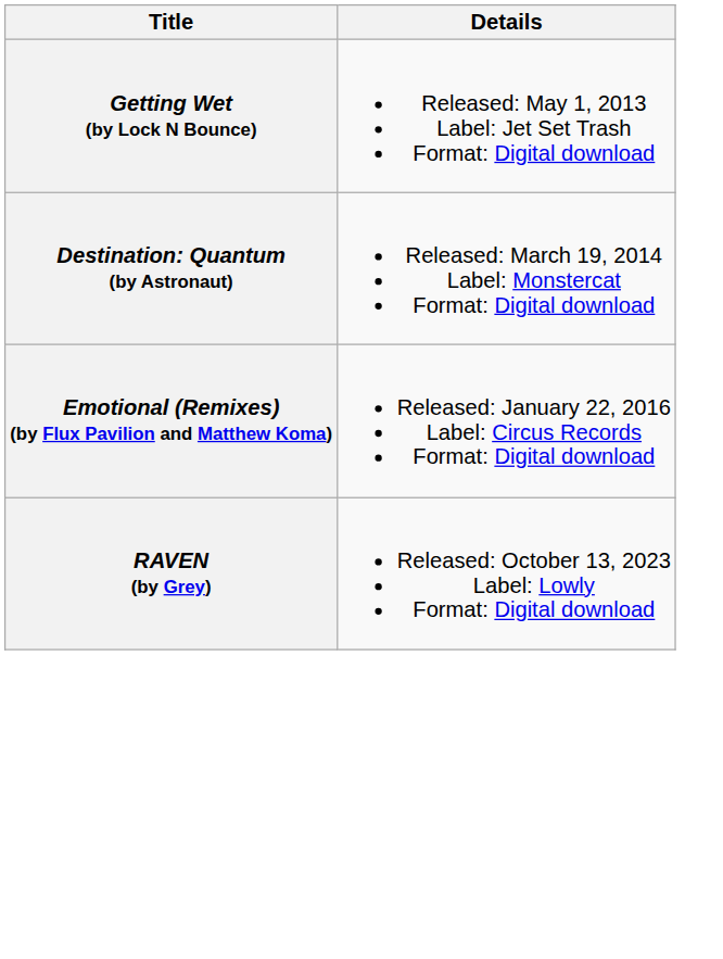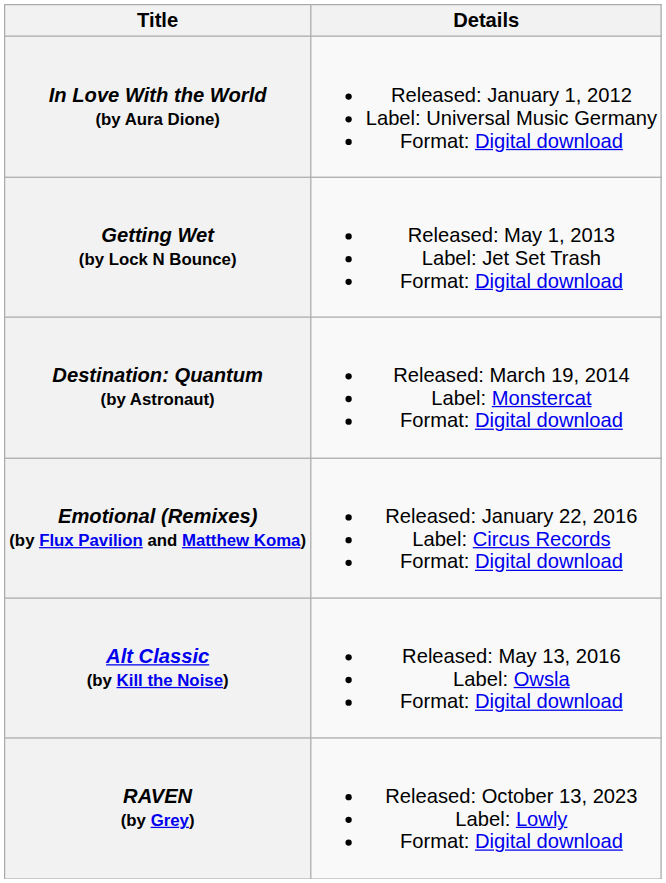 <table class="wikitable plainrowheaders" style="text-align:center;">
 <tr>
 <th scope="col">Title</th>
 <th scope="col">Details</th>
+</tr>
+<tr>
+<th scope="row"><em>In Love With the World</em><br><small>(by Aura Dione)</small></th>
+<td><br><ul><li>Released: January 1, 2012</li><li>Label: Universal Music Germany</li><li>Format: <a href='#'>Digital download</a></li></ul></td>
 </tr>
 <tr>
 <th scope="row"><em>Getting Wet</em><br><small>(by Lock N Bounce)</small></th>
 <td><br><ul><li>Released: May 1, 2013</li><li>Label: Jet Set Trash</li><li>Format: <a href='#'>Digital download</a></li></ul></td>
 </tr>
 <tr>
 <th scope="row"><em>Destination: Quantum</em><br><small>(by Astronaut)</small></th>
 <td><br><ul><li>Released: March 19, 2014</li><li>Label: <a href='#'>Monstercat</a></li><li>Format: <a href='#'>Digital download</a></li></ul></td>
 </tr>
 <tr>
 <th scope="row"><em>Emotional (Remixes)</em><br><small>(by <a href='#'>Flux Pavilion</a> and <a href='#'>Matthew Koma</a>)</small></th>
 <td><br><ul><li>Released: January 22, 2016</li><li>Label: <a href='#'>Circus Records</a></li><li>Format: <a href='#'>Digital download</a></li></ul></td>
 </tr>
 <tr>
+<th scope="row"><em><a href='#'>Alt Classic</a></em><br><small>(by <a href='#'>Kill the Noise</a>)</small></th>
+<td><br><ul><li>Released: May 13, 2016</li><li>Label: <a href='#'>Owsla</a></li><li>Format: <a href='#'>Digital download</a></li></ul></td>
+</tr>
+<tr>
 <th scope="row"><em>RAVEN</em><br><small>(by <a href='#'>Grey</a>)</small></th>
 <td><br><ul><li>Released: October 13, 2023</li><li>Label: <a href='#'>Lowly</a></li><li>Format: <a href='#'>Digital download</a></li></ul></td>
 </tr>
 </table>
